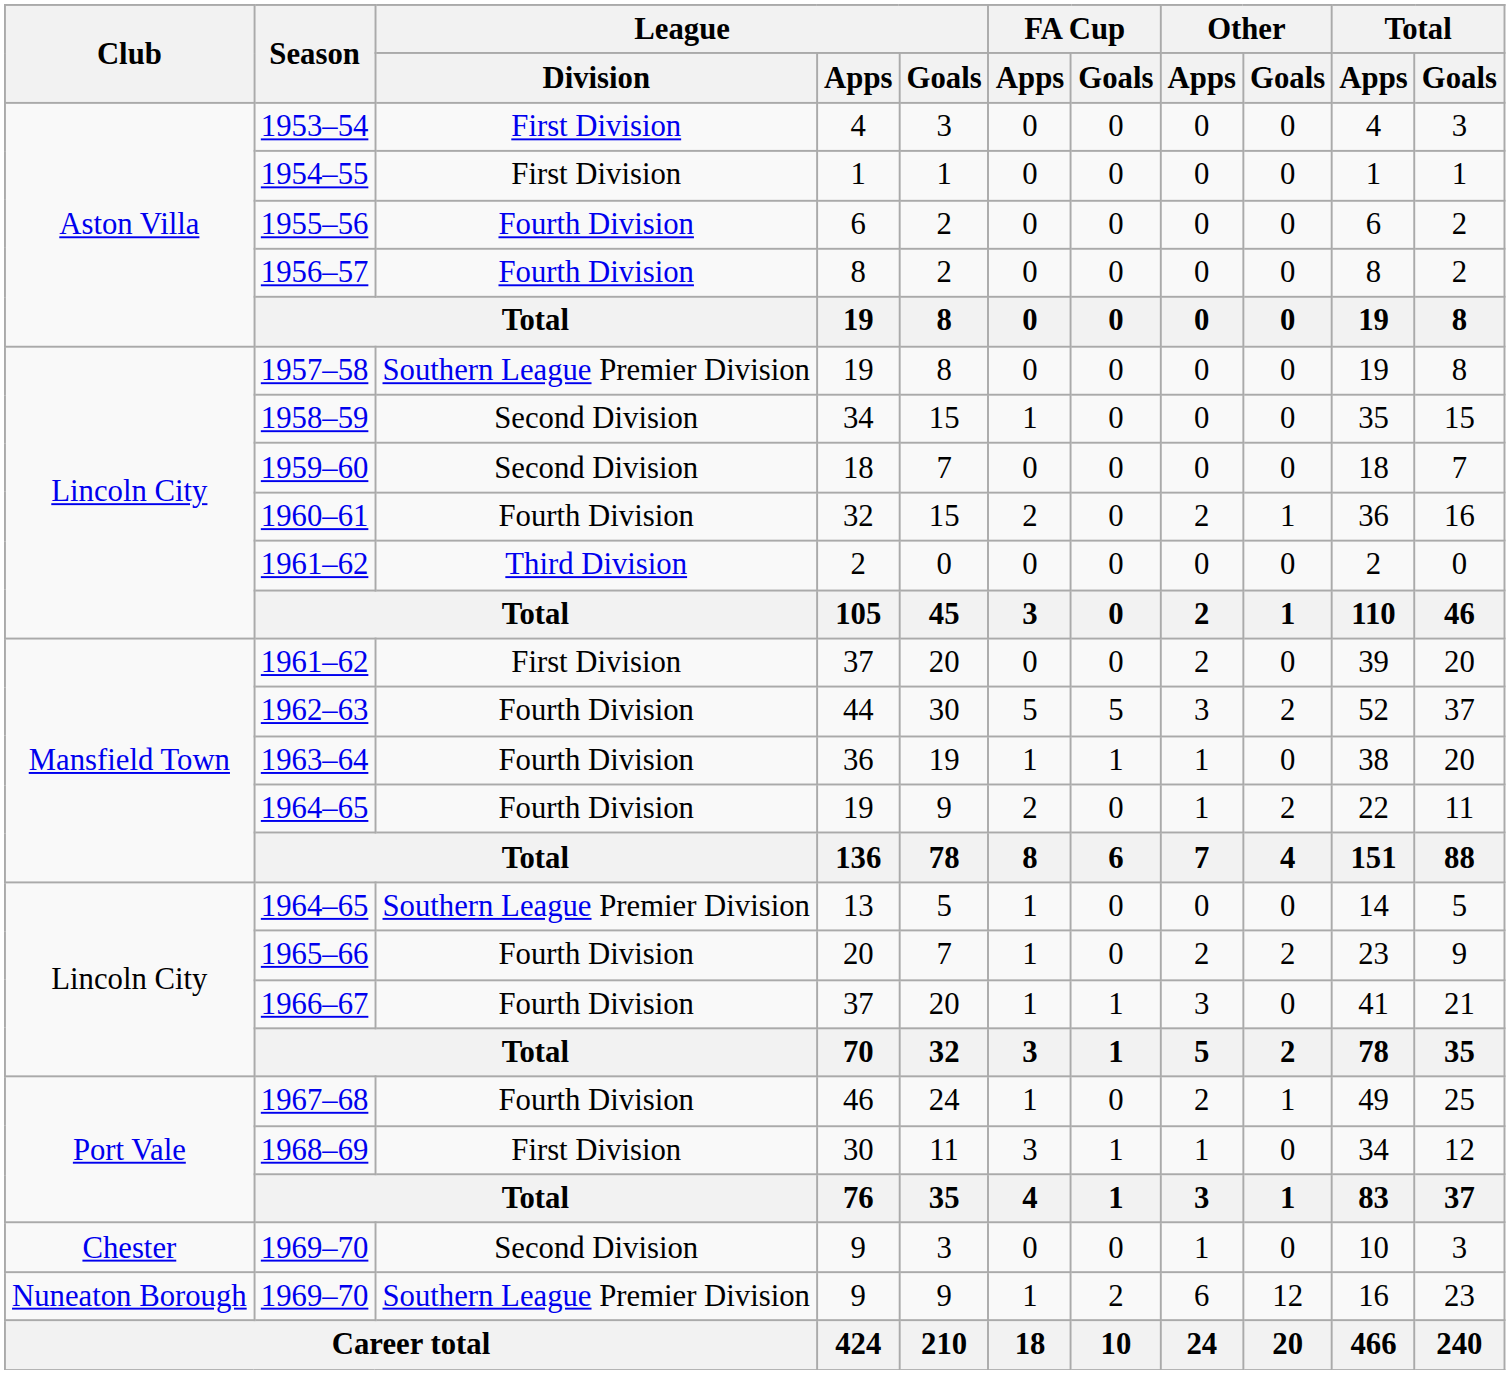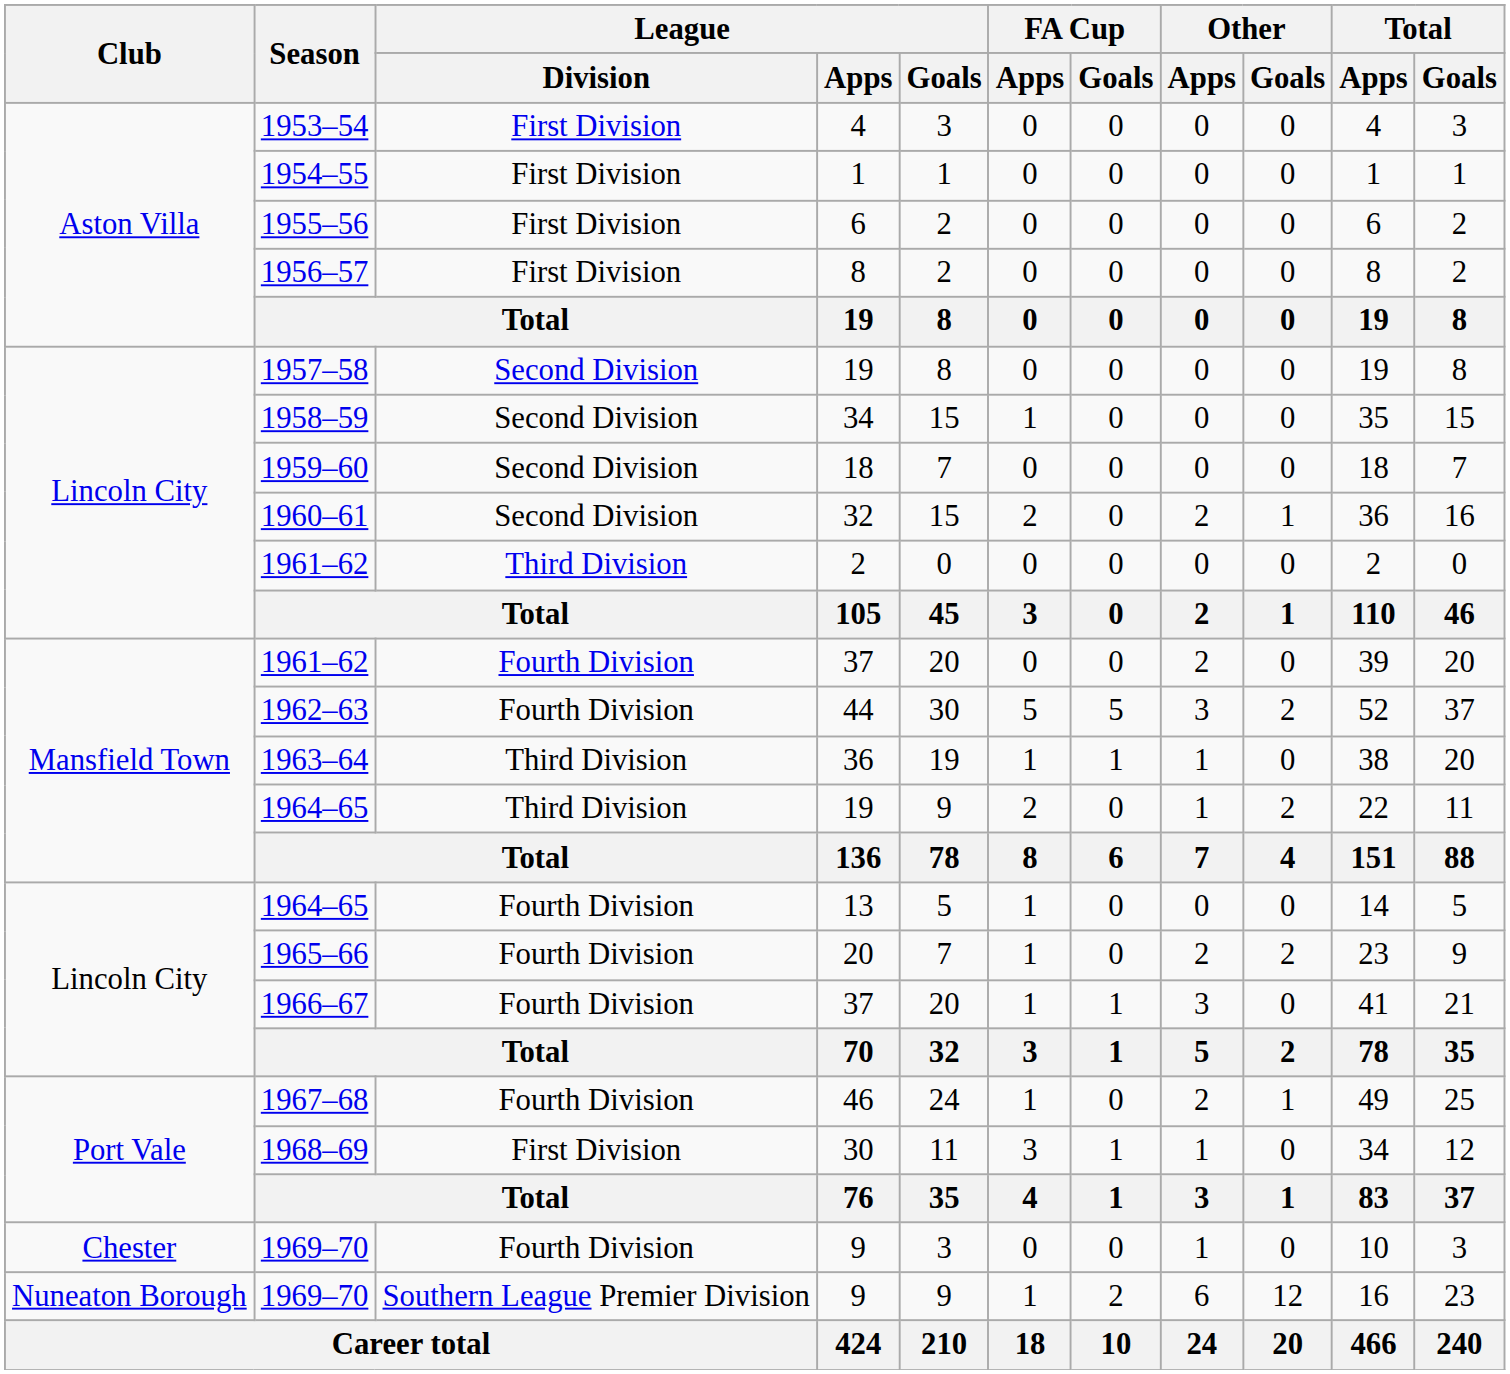 <table class="wikitable" style="text-align: center;">
 <tr>
 <th rowspan="2">Club</th>
 <th rowspan="2">Season</th>
 <th colspan="3">League</th>
 <th colspan="2">FA Cup</th>
 <th colspan="2">Other</th>
 <th colspan="2">Total</th>
 </tr>
 <tr>
 <th>Division</th>
 <th>Apps</th>
 <th>Goals</th>
 <th>Apps</th>
 <th>Goals</th>
 <th>Apps</th>
 <th>Goals</th>
 <th>Apps</th>
 <th>Goals</th>
 </tr>
 <tr>
 <td rowspan="5"><a href='#'>Aston Villa</a></td>
 <td><a href='#'>1953–54</a></td>
 <td><a href='#'>First Division</a></td>
 <td>4</td>
 <td>3</td>
 <td>0</td>
 <td>0</td>
 <td>0</td>
 <td>0</td>
 <td>4</td>
 <td>3</td>
 </tr>
 <tr>
 <td><a href='#'>1954–55</a></td>
 <td>First Division</td>
 <td>1</td>
 <td>1</td>
 <td>0</td>
 <td>0</td>
 <td>0</td>
 <td>0</td>
 <td>1</td>
 <td>1</td>
 </tr>
 <tr>
 <td><a href='#'>1955–56</a></td>
-<td><a href='#'>Fourth Division</a></td>
+<td>First Division</td>
 <td>6</td>
 <td>2</td>
 <td>0</td>
 <td>0</td>
 <td>0</td>
 <td>0</td>
 <td>6</td>
 <td>2</td>
 </tr>
 <tr>
 <td><a href='#'>1956–57</a></td>
-<td><a href='#'>Fourth Division</a></td>
+<td>First Division</td>
 <td>8</td>
 <td>2</td>
 <td>0</td>
 <td>0</td>
 <td>0</td>
 <td>0</td>
 <td>8</td>
 <td>2</td>
 </tr>
 <tr>
 <th colspan="2">Total</th>
 <th>19</th>
 <th>8</th>
 <th>0</th>
 <th>0</th>
 <th>0</th>
 <th>0</th>
 <th>19</th>
 <th>8</th>
 </tr>
 <tr>
 <td rowspan="6"><a href='#'>Lincoln City</a></td>
 <td><a href='#'>1957–58</a></td>
-<td><a href='#'>Southern League</a> Premier Division</td>
+<td><a href='#'>Second Division</a></td>
 <td>19</td>
 <td>8</td>
 <td>0</td>
 <td>0</td>
 <td>0</td>
 <td>0</td>
 <td>19</td>
 <td>8</td>
 </tr>
 <tr>
 <td><a href='#'>1958–59</a></td>
 <td>Second Division</td>
 <td>34</td>
 <td>15</td>
 <td>1</td>
 <td>0</td>
 <td>0</td>
 <td>0</td>
 <td>35</td>
 <td>15</td>
 </tr>
 <tr>
 <td><a href='#'>1959–60</a></td>
 <td>Second Division</td>
 <td>18</td>
 <td>7</td>
 <td>0</td>
 <td>0</td>
 <td>0</td>
 <td>0</td>
 <td>18</td>
 <td>7</td>
 </tr>
 <tr>
 <td><a href='#'>1960–61</a></td>
-<td>Fourth Division</td>
+<td>Second Division</td>
 <td>32</td>
 <td>15</td>
 <td>2</td>
 <td>0</td>
 <td>2</td>
 <td>1</td>
 <td>36</td>
 <td>16</td>
 </tr>
 <tr>
 <td><a href='#'>1961–62</a></td>
 <td><a href='#'>Third Division</a></td>
 <td>2</td>
 <td>0</td>
 <td>0</td>
 <td>0</td>
 <td>0</td>
 <td>0</td>
 <td>2</td>
 <td>0</td>
 </tr>
 <tr>
 <th colspan="2">Total</th>
 <th>105</th>
 <th>45</th>
 <th>3</th>
 <th>0</th>
 <th>2</th>
 <th>1</th>
 <th>110</th>
 <th>46</th>
 </tr>
 <tr>
 <td rowspan="5"><a href='#'>Mansfield Town</a></td>
 <td><a href='#'>1961–62</a></td>
-<td>First Division</td>
+<td><a href='#'>Fourth Division</a></td>
 <td>37</td>
 <td>20</td>
 <td>0</td>
 <td>0</td>
 <td>2</td>
 <td>0</td>
 <td>39</td>
 <td>20</td>
 </tr>
 <tr>
 <td><a href='#'>1962–63</a></td>
 <td>Fourth Division</td>
 <td>44</td>
 <td>30</td>
 <td>5</td>
 <td>5</td>
 <td>3</td>
 <td>2</td>
 <td>52</td>
 <td>37</td>
 </tr>
 <tr>
 <td><a href='#'>1963–64</a></td>
-<td>Fourth Division</td>
+<td>Third Division</td>
 <td>36</td>
 <td>19</td>
 <td>1</td>
 <td>1</td>
 <td>1</td>
 <td>0</td>
 <td>38</td>
 <td>20</td>
 </tr>
 <tr>
 <td><a href='#'>1964–65</a></td>
-<td>Fourth Division</td>
+<td>Third Division</td>
 <td>19</td>
 <td>9</td>
 <td>2</td>
 <td>0</td>
 <td>1</td>
 <td>2</td>
 <td>22</td>
 <td>11</td>
 </tr>
 <tr>
 <th colspan="2">Total</th>
 <th>136</th>
 <th>78</th>
 <th>8</th>
 <th>6</th>
 <th>7</th>
 <th>4</th>
 <th>151</th>
 <th>88</th>
 </tr>
 <tr>
 <td rowspan="4">Lincoln City</td>
 <td><a href='#'>1964–65</a></td>
-<td><a href='#'>Southern League</a> Premier Division</td>
+<td>Fourth Division</td>
 <td>13</td>
 <td>5</td>
 <td>1</td>
 <td>0</td>
 <td>0</td>
 <td>0</td>
 <td>14</td>
 <td>5</td>
 </tr>
 <tr>
 <td><a href='#'>1965–66</a></td>
 <td>Fourth Division</td>
 <td>20</td>
 <td>7</td>
 <td>1</td>
 <td>0</td>
 <td>2</td>
 <td>2</td>
 <td>23</td>
 <td>9</td>
 </tr>
 <tr>
 <td><a href='#'>1966–67</a></td>
 <td>Fourth Division</td>
 <td>37</td>
 <td>20</td>
 <td>1</td>
 <td>1</td>
 <td>3</td>
 <td>0</td>
 <td>41</td>
 <td>21</td>
 </tr>
 <tr>
 <th colspan="2">Total</th>
 <th>70</th>
 <th>32</th>
 <th>3</th>
 <th>1</th>
 <th>5</th>
 <th>2</th>
 <th>78</th>
 <th>35</th>
 </tr>
 <tr>
 <td rowspan="3"><a href='#'>Port Vale</a></td>
 <td><a href='#'>1967–68</a></td>
 <td>Fourth Division</td>
 <td>46</td>
 <td>24</td>
 <td>1</td>
 <td>0</td>
 <td>2</td>
 <td>1</td>
 <td>49</td>
 <td>25</td>
 </tr>
 <tr>
 <td><a href='#'>1968–69</a></td>
 <td>First Division</td>
 <td>30</td>
 <td>11</td>
 <td>3</td>
 <td>1</td>
 <td>1</td>
 <td>0</td>
 <td>34</td>
 <td>12</td>
 </tr>
 <tr>
 <th colspan="2">Total</th>
 <th>76</th>
 <th>35</th>
 <th>4</th>
 <th>1</th>
 <th>3</th>
 <th>1</th>
 <th>83</th>
 <th>37</th>
 </tr>
 <tr>
 <td><a href='#'>Chester</a></td>
 <td><a href='#'>1969–70</a></td>
-<td>Second Division</td>
+<td>Fourth Division</td>
 <td>9</td>
 <td>3</td>
 <td>0</td>
 <td>0</td>
 <td>1</td>
 <td>0</td>
 <td>10</td>
 <td>3</td>
 </tr>
 <tr>
 <td><a href='#'>Nuneaton Borough</a></td>
 <td><a href='#'>1969–70</a></td>
 <td><a href='#'>Southern League</a> Premier Division</td>
 <td>9</td>
 <td>9</td>
 <td>1</td>
 <td>2</td>
 <td>6</td>
 <td>12</td>
 <td>16</td>
 <td>23</td>
 </tr>
 <tr>
 <th colspan="3">Career total</th>
 <th>424</th>
 <th>210</th>
 <th>18</th>
 <th>10</th>
 <th>24</th>
 <th>20</th>
 <th>466</th>
 <th>240</th>
 </tr>
 </table>
